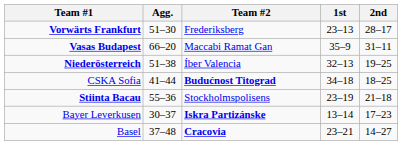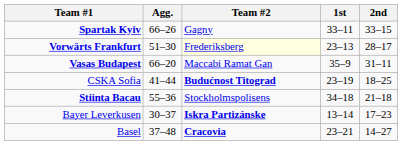 <table class=wikitable style="text-align:center">
 <tr>
 <th width=200>Team #1</th>
 <th width=50>Agg.</th>
 <th width=200>Team #2</th>
 <th width=50>1st</th>
 <th width=50>2nd</th>
 </tr>
 <tr>
+<td align=right><strong><a href='#'>Spartak Kyiv</a></strong> </td>
+<td>66–26</td>
+<td align=left> <a href='#'>Gagny</a></td>
+<td align=center>33–11</td>
+<td align=center>33–15</td>
+</tr>
+<tr>
 <td align=right><strong><a href='#'>Vorwärts Frankfurt</a></strong> </td>
 <td>51–30</td>
-<td align=left> <a href='#'>Frederiksberg</a></td>
+<td align=left style="background: lightyellow;"> <a href='#'>Frederiksberg</a></td>
 <td align=center>23–13</td>
 <td align=center>28–17</td>
 </tr>
 <tr>
 <td align=right><strong><a href='#'>Vasas Budapest</a></strong> </td>
 <td>66–20</td>
 <td align=left> <a href='#'>Maccabi Ramat Gan</a></td>
 <td align=center>35–9</td>
 <td align=center>31–11</td>
 </tr>
 <tr>
-<td align=right><strong><a href='#'>Niederösterreich</a></strong> </td>
-<td>51–38</td>
-<td align=left> <a href='#'>Íber Valencia</a></td>
-<td align=center>32–13</td>
-<td align=center>19–25</td>
-</tr>
-<tr>
 <td align=right><a href='#'>CSKA Sofia</a> </td>
 <td>41–44</td>
 <td align=left> <strong><a href='#'>Budućnost Titograd</a></strong></td>
-<td align=center>34–18</td>
+<td align=center>23–19</td>
 <td align=center>18–25</td>
 </tr>
 <tr>
 <td align=right><strong><a href='#'>Stiinta Bacau</a></strong> </td>
 <td>55–36</td>
 <td align=left> <a href='#'>Stockholmspolisens</a></td>
-<td align=center>23–19</td>
+<td align=center>34–18</td>
 <td align=center>21–18</td>
 </tr>
 <tr>
 <td align=right><a href='#'>Bayer Leverkusen</a> </td>
 <td>30–37</td>
 <td align=left> <strong><a href='#'>Iskra Partizánske</a></strong></td>
 <td align=center>13–14</td>
 <td align=center>17–23</td>
 </tr>
 <tr>
 <td align=right><a href='#'>Basel</a> </td>
 <td>37–48</td>
 <td align=left> <strong><a href='#'>Cracovia</a></strong></td>
 <td align=center>23–21</td>
 <td align=center>14–27</td>
 </tr>
 </table>
